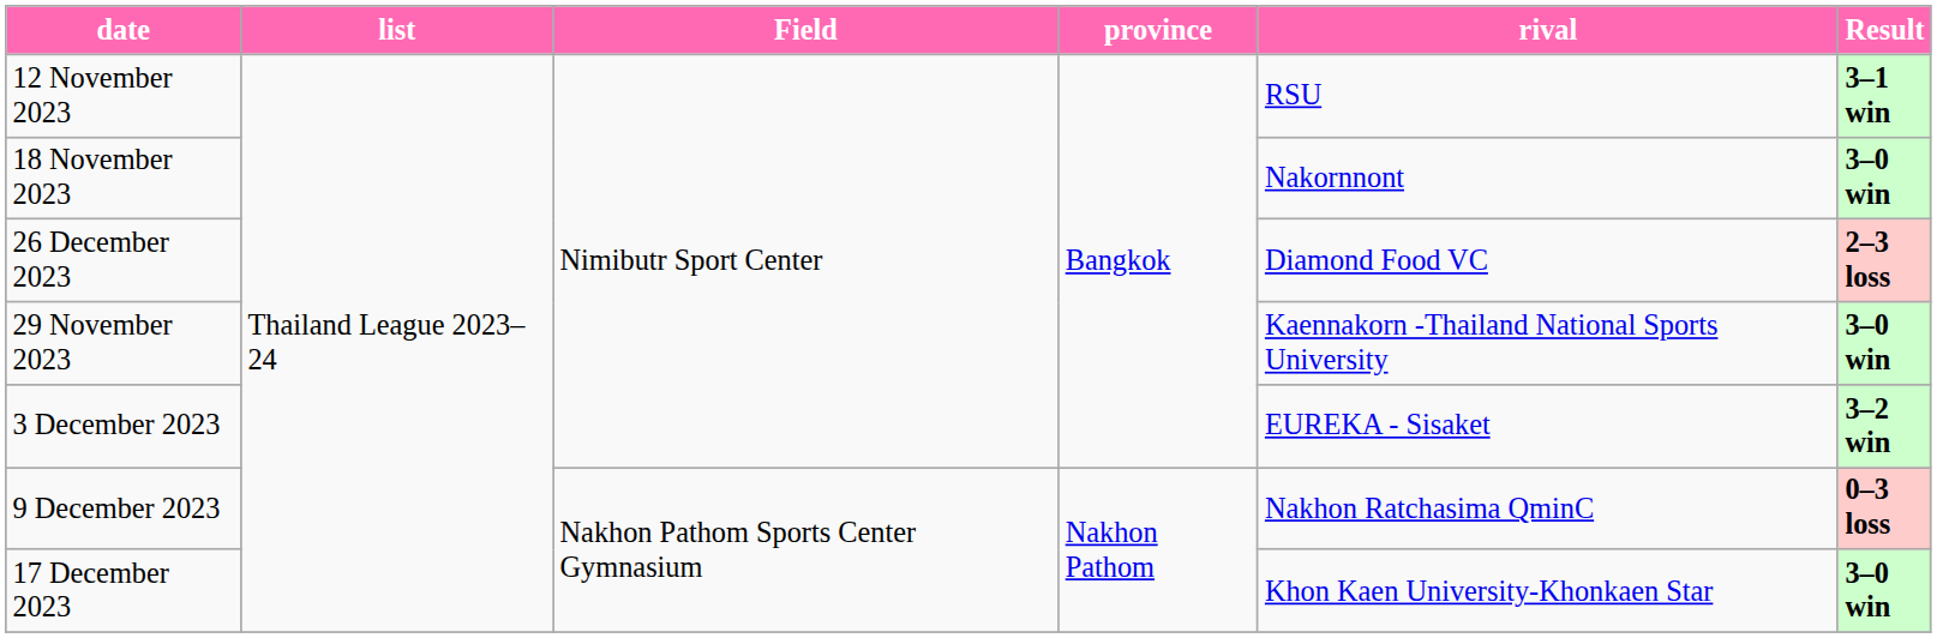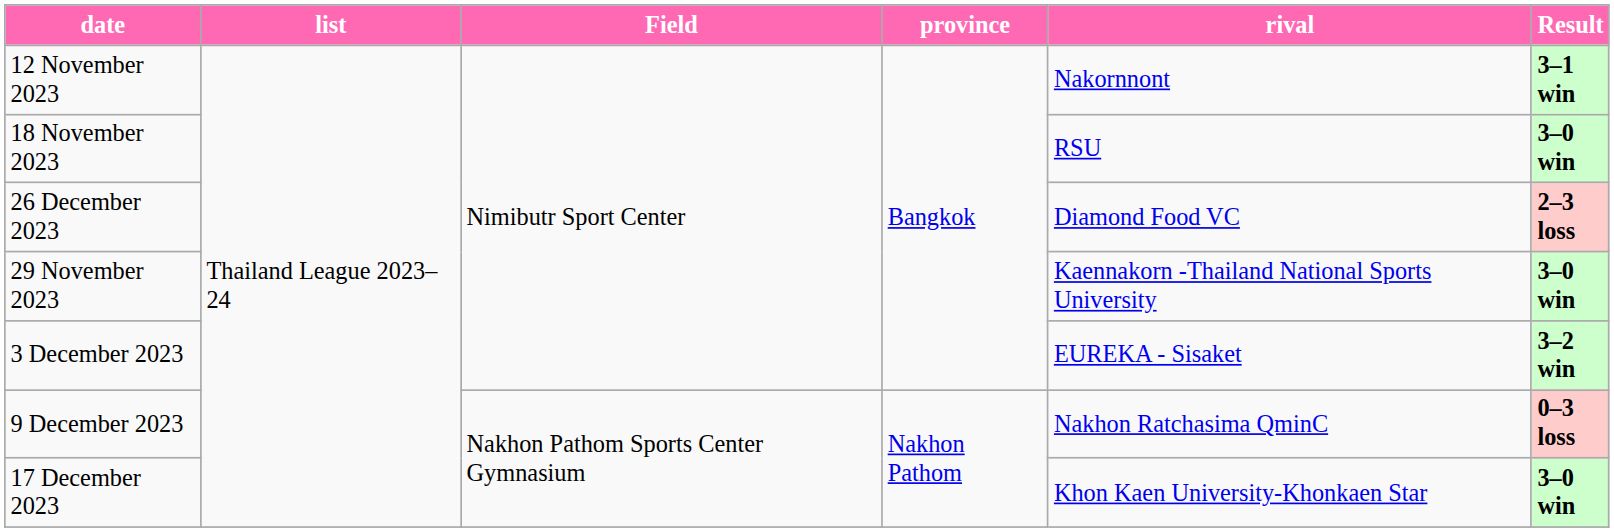 <table class="wikitable" style="font-size:90%; width:60%;">
 <tr>
 <th style="color:#FFFFFF; background:#FF69B4;">date</th>
 <th style="color:#FFFFFF; background:#FF69B4;">list</th>
 <th style="color:#FFFFFF; background:#FF69B4;">Field</th>
 <th style="color:#FFFFFF; background:#FF69B4;">province</th>
 <th style="color:#FFFFFF; background:#FF69B4;">rival</th>
 <th style="color:#FFFFFF; background:#FF69B4;">Result</th>
 </tr>
 <tr>
 <td>12 November 2023</td>
 <td rowspan="7">Thailand League 2023–24</td>
 <td rowspan="5"> Nimibutr Sport Center</td>
 <td rowspan="5"><a href='#'>Bangkok</a></td>
-<td><a href='#'>RSU</a></td>
+<td><a href='#'>Nakornnont</a></td>
 <td bgcolor="#ccffcc" width="10px"><strong>3–1 win</strong></td>
 </tr>
 <tr>
 <td>18 November 2023</td>
-<td><a href='#'>Nakornnont</a></td>
+<td><a href='#'>RSU</a></td>
 <td bgcolor="#ccffcc" width="10px"><strong>3–0 win</strong></td>
 </tr>
 <tr>
 <td>26 December 2023</td>
 <td><a href='#'>Diamond Food VC</a></td>
 <td width="10px" bgcolor="#ffcccc"><strong>2–3 loss</strong></td>
 </tr>
 <tr>
 <td>29 November 2023</td>
 <td><a href='#'>Kaennakorn -Thailand National Sports University</a></td>
 <td bgcolor="#ccffcc" width="10px"><strong>3–0 win</strong></td>
 </tr>
 <tr>
 <td>3 December 2023</td>
 <td><a href='#'>EUREKA - Sisaket</a></td>
 <td bgcolor="#ccffcc" width="10px"><strong>3–2 win</strong></td>
 </tr>
 <tr>
 <td>9 December 2023</td>
 <td rowspan="2"> Nakhon Pathom Sports Center Gymnasium</td>
 <td rowspan="2"><a href='#'>Nakhon Pathom</a></td>
 <td><a href='#'>Nakhon Ratchasima QminC</a></td>
 <td width="10px" bgcolor="#ffcccc"><strong>0–3 loss</strong></td>
 </tr>
 <tr>
 <td>17 December 2023</td>
 <td><a href='#'>Khon Kaen University-Khonkaen Star</a></td>
 <td bgcolor="#ccffcc" width="10px"><strong>3–0 win</strong></td>
 </tr>
 </table>
